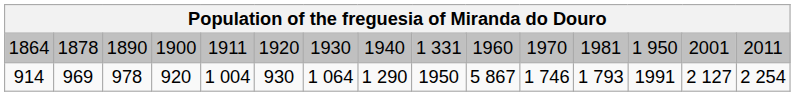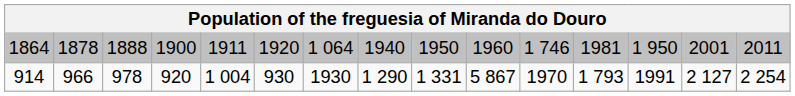 <table class="wikitable">
 <tr>
 <th colspan="15">Population of the freguesia of Miranda do Douro </th>
 </tr>
 <tr bgcolor="#C0C0C0">
 <td align="center">1864</td>
 <td align="center">1878</td>
-<td align="center">1890</td>
+<td align="center">1888</td>
 <td align="center">1900</td>
 <td align="center">1911</td>
 <td align="center">1920</td>
-<td align="center">1930</td>
+<td align="center">1 064</td>
 <td align="center">1940</td>
-<td align="center">1 331</td>
+<td align="center">1950</td>
 <td align="center">1960</td>
-<td align="center">1970</td>
+<td align="center">1 746</td>
 <td align="center">1981</td>
 <td align="center">1 950</td>
 <td align="center">2001</td>
 <td align="center">2011</td>
 </tr>
 <tr>
 <td align="center">914</td>
-<td align="center">969</td>
+<td align="center">966</td>
 <td align="center">978</td>
 <td align="center">920</td>
 <td align="center">1 004</td>
 <td align="center">930</td>
-<td align="center">1 064</td>
+<td align="center">1930</td>
 <td align="center">1 290</td>
-<td align="center">1950</td>
+<td align="center">1 331</td>
 <td align="center">5 867</td>
-<td align="center">1 746</td>
+<td align="center">1970</td>
 <td align="center">1 793</td>
 <td align="center">1991</td>
 <td align="center">2 127</td>
 <td align="center">2 254</td>
 </tr>
 </table>
